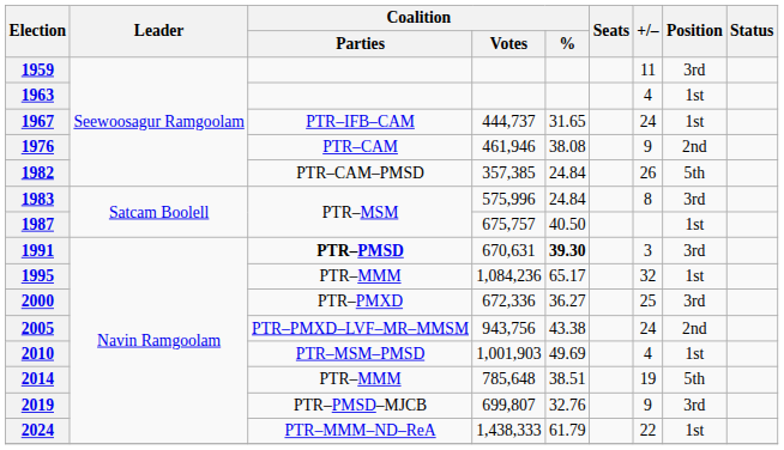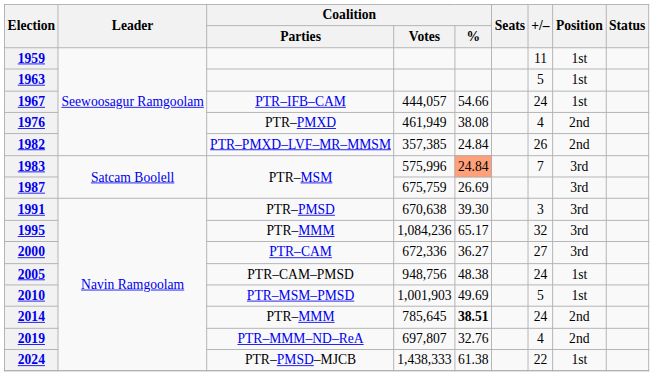 <table class=wikitable style="text-align: center;">
 <tr>
 <th rowspan=2>Election</th>
 <th rowspan=2>Leader</th>
 <th colspan=3>Coalition</th>
 <th rowspan=2>Seats</th>
 <th rowspan=2>+/–</th>
 <th rowspan=2>Position</th>
 <th rowspan=2>Status</th>
 </tr>
 <tr>
 <th>Parties</th>
 <th>Votes</th>
 <th>%</th>
 </tr>
 <tr>
 <th><a href='#'>1959</a></th>
 <td rowspan=5><a href='#'>Seewoosagur Ramgoolam</a></td>
 <td></td>
 <td></td>
 <td></td>
 <td></td>
 <td> 11</td>
-<td> 3rd</td>
+<td> 1st</td>
 <td></td>
 </tr>
 <tr>
 <th><a href='#'>1963</a></th>
 <td></td>
 <td></td>
 <td></td>
 <td></td>
-<td> 4</td>
+<td> 5</td>
 <td> 1st</td>
 <td></td>
 </tr>
 <tr>
 <th><a href='#'>1967</a></th>
 <td><a href='#'>PTR–IFB–CAM</a></td>
-<td>444,737</td>
-<td>31.65</td>
+<td>444,057</td>
+<td>54.66</td>
 <td></td>
 <td> 24</td>
 <td> 1st</td>
 <td></td>
 </tr>
 <tr>
 <th><a href='#'>1976</a></th>
-<td><a href='#'>PTR–CAM</a></td>
-<td>461,946</td>
+<td>PTR–<a href='#'>PMXD</a></td>
+<td>461,949</td>
 <td>38.08</td>
 <td></td>
-<td> 9</td>
+<td> 4</td>
 <td> 2nd</td>
 <td></td>
 </tr>
 <tr>
 <th><a href='#'>1982</a></th>
-<td>PTR–CAM–PMSD</td>
+<td><a href='#'>PTR–PMXD–LVF–MR–MMSM</a></td>
 <td>357,385</td>
 <td>24.84</td>
 <td></td>
 <td> 26</td>
-<td> 5th</td>
+<td> 2nd</td>
 <td></td>
 </tr>
 <tr>
 <th><a href='#'>1983</a></th>
 <td rowspan=2><a href='#'>Satcam Boolell</a></td>
 <td rowspan=2>PTR–<a href='#'>MSM</a></td>
 <td>575,996</td>
-<td>24.84</td>
+<td style="background: lightsalmon;">24.84</td>
 <td></td>
-<td> 8</td>
+<td> 7</td>
 <td> 3rd</td>
 <td></td>
 </tr>
 <tr>
 <th><a href='#'>1987</a></th>
-<td>675,757</td>
-<td>40.50</td>
+<td>675,759</td>
+<td>26.69</td>
 <td></td>
 <td></td>
-<td> 1st</td>
+<td> 3rd</td>
 <td></td>
 </tr>
 <tr>
 <th><a href='#'>1991</a></th>
 <td rowspan=8><a href='#'>Navin Ramgoolam</a></td>
-<td><strong>PTR–<a href='#'>PMSD</a></strong></td>
-<td>670,631</td>
-<td><strong>39.30</strong></td>
+<td>PTR–<a href='#'>PMSD</a></td>
+<td>670,638</td>
+<td>39.30</td>
 <td></td>
 <td> 3</td>
 <td> 3rd</td>
 <td></td>
 </tr>
 <tr>
 <th><a href='#'>1995</a></th>
 <td>PTR–<a href='#'>MMM</a></td>
 <td>1,084,236</td>
 <td>65.17</td>
 <td></td>
 <td> 32</td>
-<td> 1st</td>
+<td> 3rd</td>
 <td></td>
 </tr>
 <tr>
 <th><a href='#'>2000</a></th>
-<td>PTR–<a href='#'>PMXD</a></td>
+<td><a href='#'>PTR–CAM</a></td>
 <td>672,336</td>
 <td>36.27</td>
 <td></td>
-<td> 25</td>
+<td> 27</td>
 <td> 3rd</td>
 <td></td>
 </tr>
 <tr>
 <th><a href='#'>2005</a></th>
-<td><a href='#'>PTR–PMXD–LVF–MR–MMSM</a></td>
-<td>943,756</td>
-<td>43.38</td>
+<td>PTR–CAM–PMSD</td>
+<td>948,756</td>
+<td>48.38</td>
 <td></td>
 <td> 24</td>
-<td> 2nd</td>
+<td> 1st</td>
 <td></td>
 </tr>
 <tr>
 <th><a href='#'>2010</a></th>
 <td><a href='#'>PTR–MSM–PMSD</a></td>
 <td>1,001,903</td>
 <td>49.69</td>
 <td></td>
-<td> 4</td>
+<td> 5</td>
 <td> 1st</td>
 <td></td>
 </tr>
 <tr>
 <th><a href='#'>2014</a></th>
 <td>PTR–<a href='#'>MMM</a></td>
-<td>785,648</td>
-<td>38.51</td>
+<td>785,645</td>
+<td><strong>38.51</strong></td>
 <td></td>
-<td> 19</td>
-<td> 5th</td>
+<td> 24</td>
+<td> 2nd</td>
 <td></td>
 </tr>
 <tr>
 <th><a href='#'>2019</a></th>
-<td>PTR–<a href='#'>PMSD</a>–MJCB</td>
-<td>699,807</td>
+<td><a href='#'>PTR–MMM–ND–ReA</a></td>
+<td>697,807</td>
 <td>32.76</td>
 <td></td>
-<td> 9</td>
-<td> 3rd</td>
+<td> 4</td>
+<td> 2nd</td>
 <td></td>
 </tr>
 <tr>
 <th><a href='#'>2024</a></th>
-<td><a href='#'>PTR–MMM–ND–ReA</a></td>
+<td>PTR–<a href='#'>PMSD</a>–MJCB</td>
 <td>1,438,333</td>
-<td>61.79</td>
+<td>61.38</td>
 <td></td>
 <td> 22</td>
 <td> 1st</td>
 <td></td>
 </tr>
 <tr>
 </tr>
 </table>
